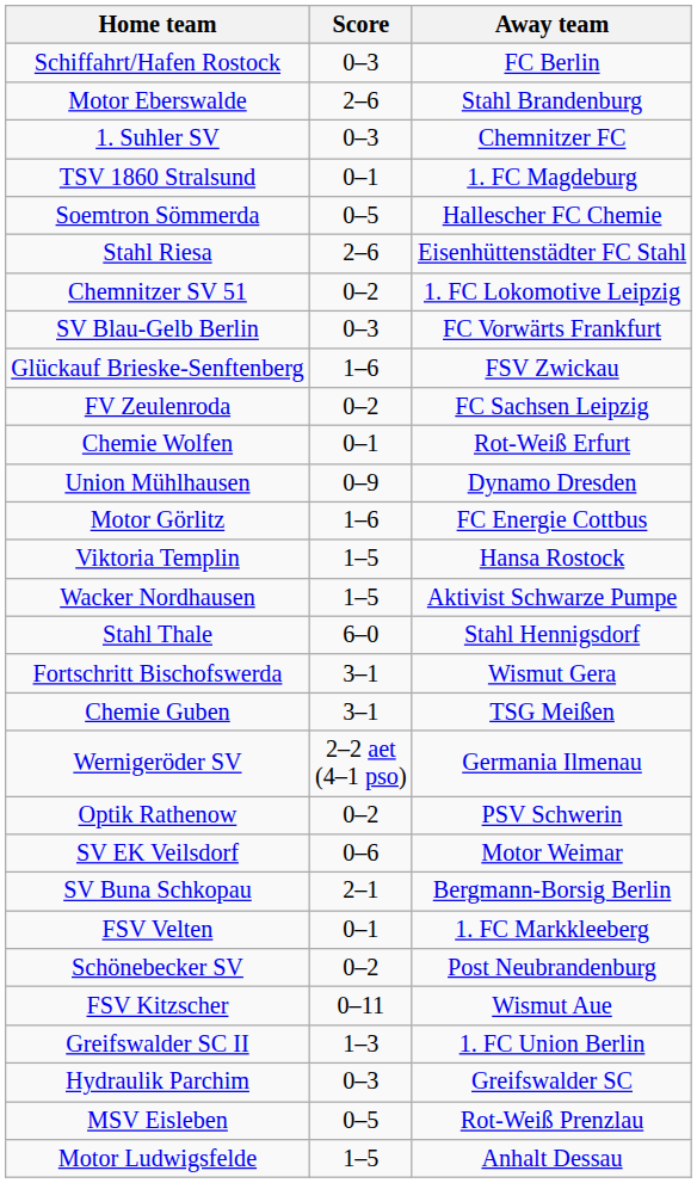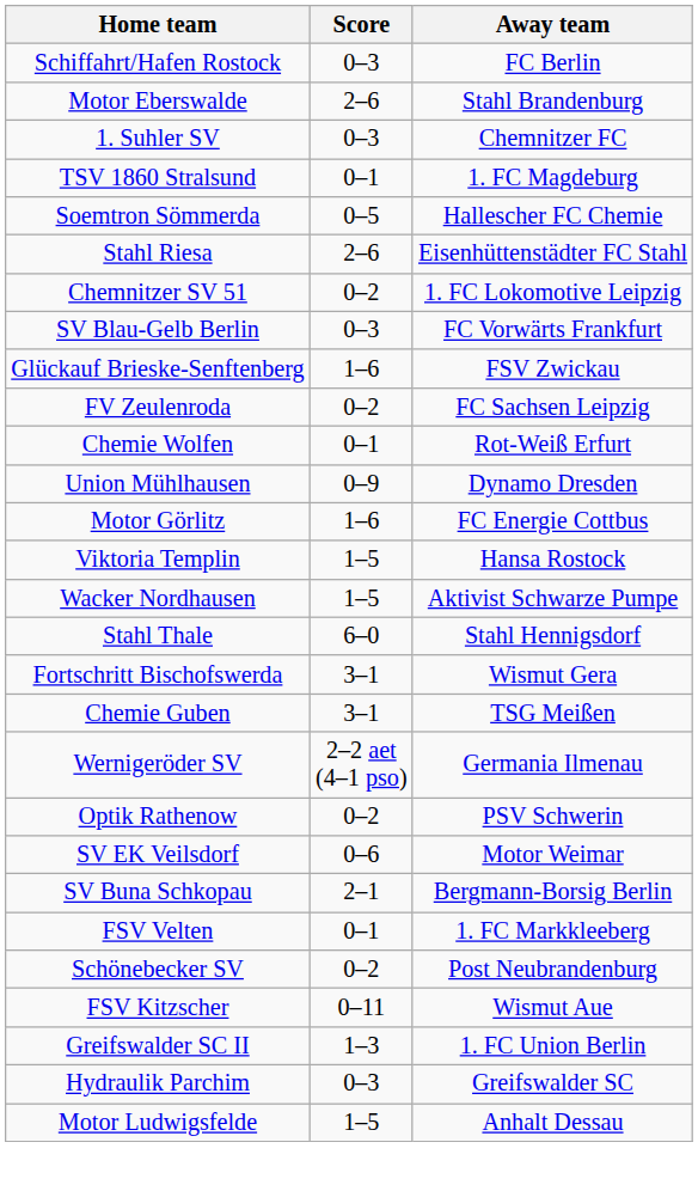 <table class="wikitable" style="text-align: center">
 <tr>
 <th>Home team</th>
 <th>Score</th>
 <th>Away team</th>
 </tr>
 <tr>
 <td><a href='#'>Schiffahrt/Hafen Rostock</a></td>
 <td>0–3</td>
 <td><a href='#'>FC Berlin</a></td>
 </tr>
 <tr>
 <td><a href='#'>Motor Eberswalde</a></td>
 <td>2–6</td>
 <td><a href='#'>Stahl Brandenburg</a></td>
 </tr>
 <tr>
 <td><a href='#'>1. Suhler SV</a></td>
 <td>0–3</td>
 <td><a href='#'>Chemnitzer FC</a></td>
 </tr>
 <tr>
 <td><a href='#'>TSV 1860 Stralsund</a></td>
 <td>0–1</td>
 <td><a href='#'>1. FC Magdeburg</a></td>
 </tr>
 <tr>
 <td><a href='#'>Soemtron Sömmerda</a></td>
 <td>0–5</td>
 <td><a href='#'>Hallescher FC Chemie</a></td>
 </tr>
 <tr>
 <td><a href='#'>Stahl Riesa</a></td>
 <td>2–6</td>
 <td><a href='#'>Eisenhüttenstädter FC Stahl</a></td>
 </tr>
 <tr>
 <td><a href='#'>Chemnitzer SV 51</a></td>
 <td>0–2</td>
 <td><a href='#'>1. FC Lokomotive Leipzig</a></td>
 </tr>
 <tr>
 <td><a href='#'>SV Blau-Gelb Berlin</a></td>
 <td>0–3</td>
 <td><a href='#'>FC Vorwärts Frankfurt</a></td>
 </tr>
 <tr>
 <td><a href='#'>Glückauf Brieske-Senftenberg</a></td>
 <td>1–6</td>
 <td><a href='#'>FSV Zwickau</a></td>
 </tr>
 <tr>
 <td><a href='#'>FV Zeulenroda</a></td>
 <td>0–2</td>
 <td><a href='#'>FC Sachsen Leipzig</a></td>
 </tr>
 <tr>
 <td><a href='#'>Chemie Wolfen</a></td>
 <td>0–1</td>
 <td><a href='#'>Rot-Weiß Erfurt</a></td>
 </tr>
 <tr>
 <td><a href='#'>Union Mühlhausen</a></td>
 <td>0–9</td>
 <td><a href='#'>Dynamo Dresden</a></td>
 </tr>
 <tr>
 <td><a href='#'>Motor Görlitz</a></td>
 <td>1–6</td>
 <td><a href='#'>FC Energie Cottbus</a></td>
 </tr>
 <tr>
 <td><a href='#'>Viktoria Templin</a></td>
 <td>1–5</td>
 <td><a href='#'>Hansa Rostock</a></td>
 </tr>
 <tr>
 <td><a href='#'>Wacker Nordhausen</a></td>
 <td>1–5</td>
 <td><a href='#'>Aktivist Schwarze Pumpe</a></td>
 </tr>
 <tr>
 <td><a href='#'>Stahl Thale</a></td>
 <td>6–0</td>
 <td><a href='#'>Stahl Hennigsdorf</a></td>
 </tr>
 <tr>
 <td><a href='#'>Fortschritt Bischofswerda</a></td>
 <td>3–1</td>
 <td><a href='#'>Wismut Gera</a></td>
 </tr>
 <tr>
 <td><a href='#'>Chemie Guben</a></td>
 <td>3–1</td>
 <td><a href='#'>TSG Meißen</a></td>
 </tr>
 <tr>
 <td><a href='#'>Wernigeröder SV</a></td>
 <td>2–2 <a href='#'>aet</a><br>(4–1 <a href='#'>pso</a>)</td>
 <td><a href='#'>Germania Ilmenau</a></td>
 </tr>
 <tr>
 <td><a href='#'>Optik Rathenow</a></td>
 <td>0–2</td>
 <td><a href='#'>PSV Schwerin</a></td>
 </tr>
 <tr>
 <td><a href='#'>SV EK Veilsdorf</a></td>
 <td>0–6</td>
 <td><a href='#'>Motor Weimar</a></td>
 </tr>
 <tr>
 <td><a href='#'>SV Buna Schkopau</a></td>
 <td>2–1</td>
 <td><a href='#'>Bergmann-Borsig Berlin</a></td>
 </tr>
 <tr>
 <td><a href='#'>FSV Velten</a></td>
 <td>0–1</td>
 <td><a href='#'>1. FC Markkleeberg</a></td>
 </tr>
 <tr>
 <td><a href='#'>Schönebecker SV</a></td>
 <td>0–2</td>
 <td><a href='#'>Post Neubrandenburg</a></td>
 </tr>
 <tr>
 <td><a href='#'>FSV Kitzscher</a></td>
 <td>0–11</td>
 <td><a href='#'>Wismut Aue</a></td>
 </tr>
 <tr>
 <td><a href='#'>Greifswalder SC II</a></td>
 <td>1–3</td>
 <td><a href='#'>1. FC Union Berlin</a></td>
 </tr>
 <tr>
 <td><a href='#'>Hydraulik Parchim</a></td>
 <td>0–3</td>
 <td><a href='#'>Greifswalder SC</a></td>
 </tr>
 <tr>
-<td><a href='#'>MSV Eisleben</a></td>
-<td>0–5</td>
-<td><a href='#'>Rot-Weiß Prenzlau</a></td>
-</tr>
-<tr>
 <td><a href='#'>Motor Ludwigsfelde</a></td>
 <td>1–5</td>
 <td><a href='#'>Anhalt Dessau</a></td>
 </tr>
 </table>
